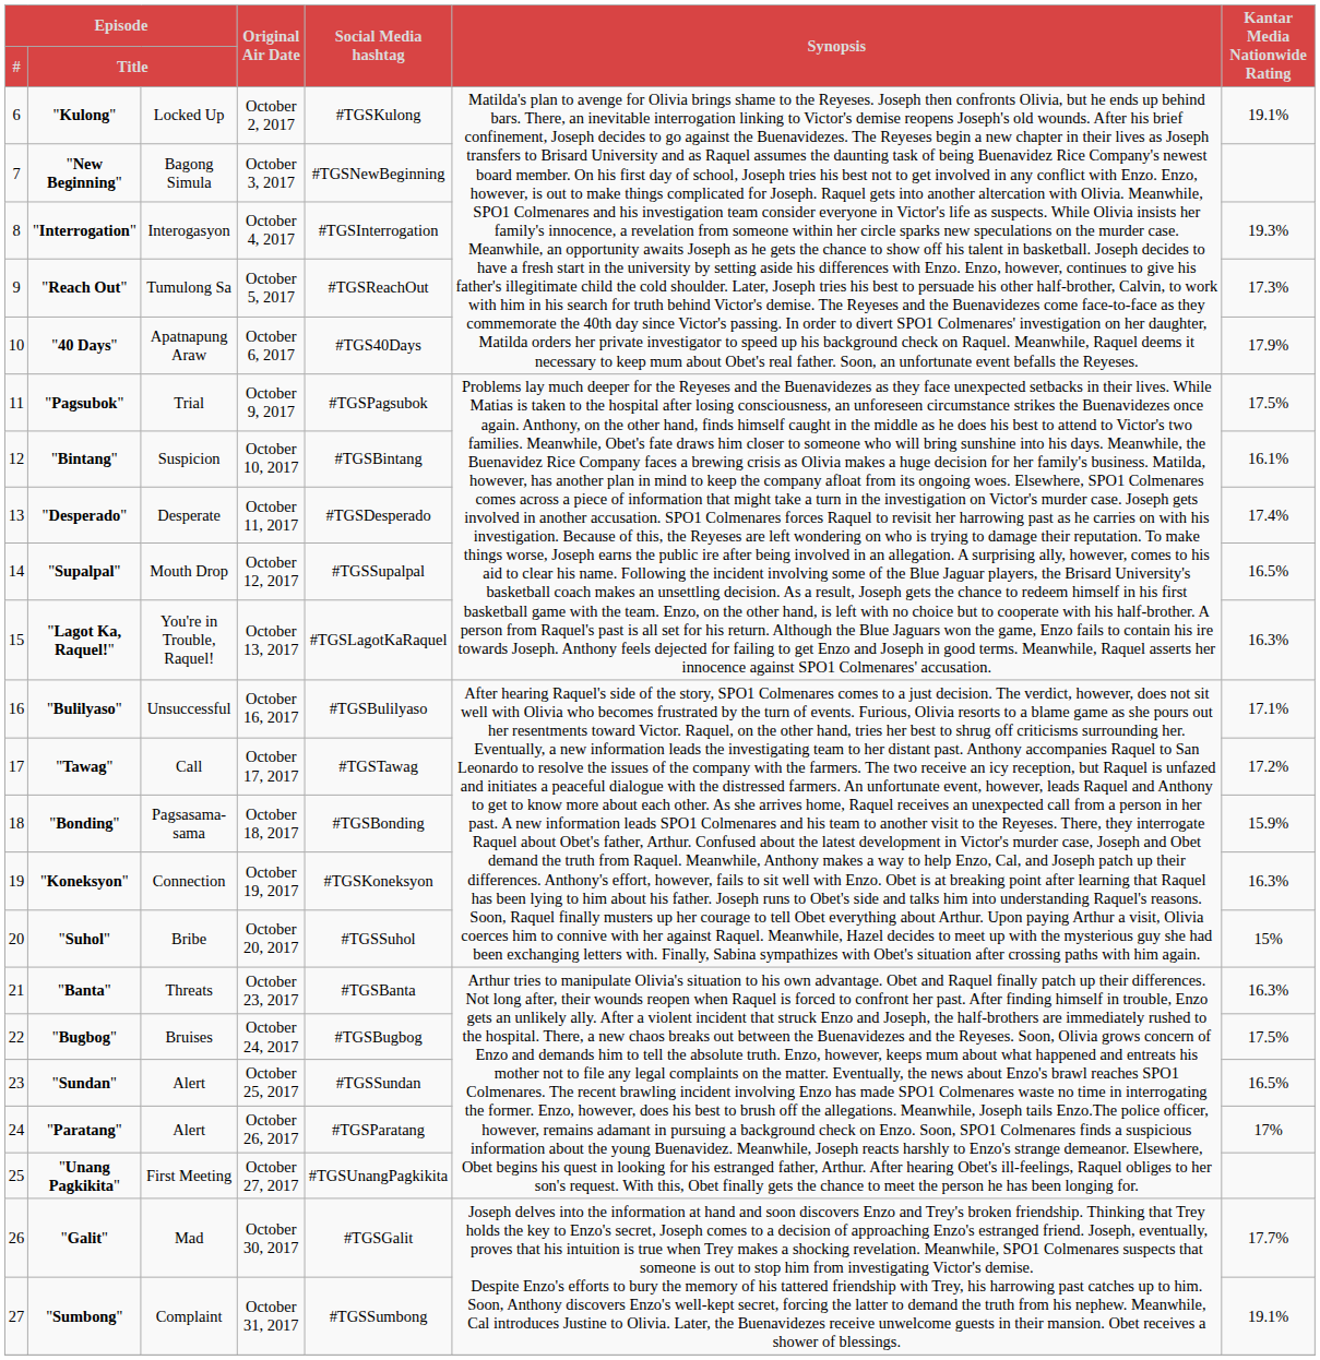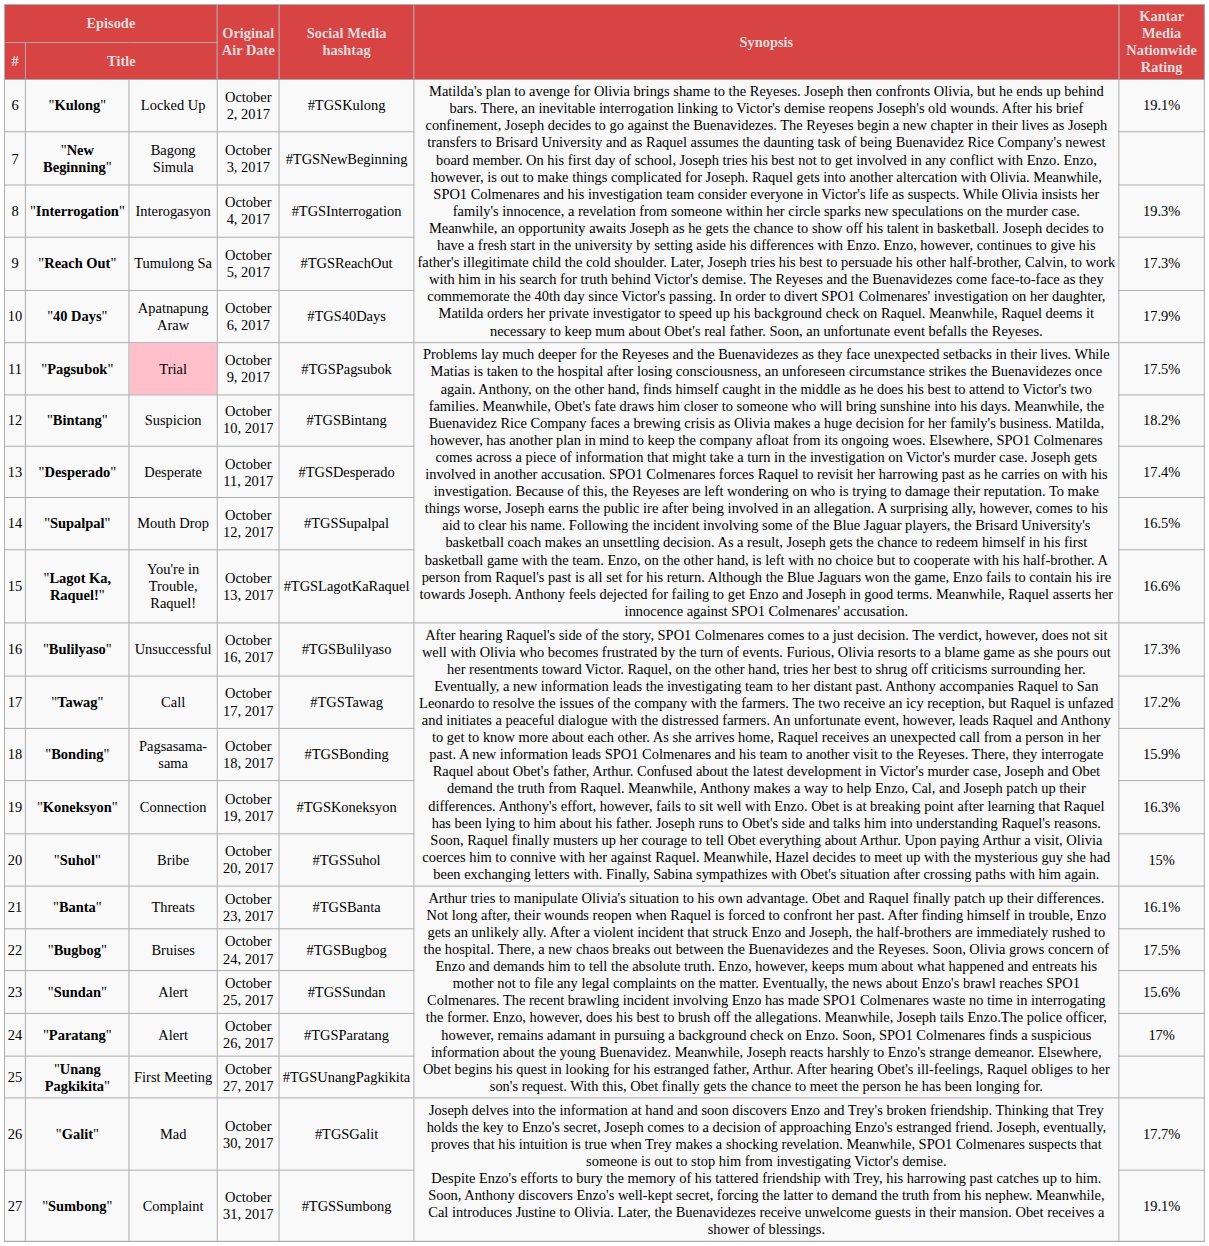 <table class="wikitable" style="text-align:center; font-size:95%; line-height:18px;"  width="100%">
 <tr>
 <th style="background-color:#d84444; color:#dbdbdb;" colspan="3">Episode</th>
 <th style="background-color:#d84444; color:#dbdbdb;" rowspan="2">Original Air Date</th>
 <th style="background-color:#d84444; color:#dbdbdb;" rowspan="2">Social Media hashtag</th>
 <th style="background-color:#d84444; color:#dbdbdb;" rowspan="2">Synopsis</th>
 <th style="background-color:#d84444; color:#dbdbdb;" colspan="2" rowspan="2">Kantar Media Nationwide Rating</th>
 </tr>
 <tr>
 <th style="background-color:#d84444; color:#dbdbdb;">#</th>
 <th style="background-color:#d84444; color:#dbdbdb;" colspan="2">Title</th>
 </tr>
 <tr>
 <td>6</td>
 <td>"<span><strong>Kulong</strong></span>"</td>
 <td>Locked Up</td>
 <td>October 2, 2017</td>
 <td>#TGSKulong</td>
 <td rowspan="5">Matilda's plan to avenge for Olivia brings shame to the Reyeses. Joseph then confronts Olivia, but he ends up behind bars. There, an inevitable interrogation linking to Victor's demise reopens Joseph's old wounds. After his brief confinement, Joseph decides to go against the Buenavidezes. The Reyeses begin a new chapter in their lives as Joseph transfers to Brisard University and as Raquel assumes the daunting task of being Buenavidez Rice Company's newest board member. On his first day of school, Joseph tries his best not to get involved in any conflict with Enzo. Enzo, however, is out to make things complicated for Joseph. Raquel gets into another altercation with Olivia. Meanwhile, SPO1 Colmenares and his investigation team consider everyone in Victor's life as suspects. While Olivia insists her family's innocence, a revelation from someone within her circle sparks new speculations on the murder case. Meanwhile, an opportunity awaits Joseph as he gets the chance to show off his talent in basketball. Joseph decides to have a fresh start in the university by setting aside his differences with Enzo. Enzo, however, continues to give his father's illegitimate child the cold shoulder. Later, Joseph tries his best to persuade his other half-brother, Calvin, to work with him in his search for truth behind Victor's demise. The Reyeses and the Buenavidezes come face-to-face as they commemorate the 40th day since Victor's passing. In order to divert SPO1 Colmenares' investigation on her daughter, Matilda orders her private investigator to speed up his background check on Raquel. Meanwhile, Raquel deems it necessary to keep mum about Obet's real father. Soon, an unfortunate event befalls the Reyeses.</td>
 <td>19.1%</td>
 </tr>
 <tr>
 <td>7</td>
 <td>"<span><strong>New Beginning</strong></span>"</td>
 <td>Bagong Simula</td>
 <td>October 3, 2017</td>
 <td>#TGSNewBeginning</td>
 <td></td>
 </tr>
 <tr>
 <td>8</td>
 <td>"<span><strong>Interrogation</strong></span>"</td>
 <td>Interogasyon</td>
 <td>October 4, 2017</td>
 <td>#TGSInterrogation</td>
 <td>19.3%</td>
 </tr>
 <tr>
 <td>9</td>
 <td>"<span><strong>Reach Out</strong></span>"</td>
 <td>Tumulong Sa</td>
 <td>October 5, 2017</td>
 <td>#TGSReachOut</td>
 <td>17.3%</td>
 </tr>
 <tr>
 <td>10</td>
 <td>"<span><strong>40 Days</strong></span>"</td>
 <td>Apatnapung Araw</td>
 <td>October 6, 2017</td>
 <td>#TGS40Days</td>
 <td>17.9%</td>
 </tr>
 <tr>
 <td>11</td>
 <td>"<span><strong>Pagsubok</strong></span>"</td>
-<td>Trial</td>
+<td style="background: pink;">Trial</td>
 <td>October 9, 2017</td>
 <td>#TGSPagsubok</td>
 <td rowspan="5">Problems lay much deeper for the Reyeses and the Buenavidezes as they face unexpected setbacks in their lives. While Matias is taken to the hospital after losing consciousness, an unforeseen circumstance strikes the Buenavidezes once again. Anthony, on the other hand, finds himself caught in the middle as he does his best to attend to Victor's two families. Meanwhile, Obet's fate draws him closer to someone who will bring sunshine into his days. Meanwhile, the Buenavidez Rice Company faces a brewing crisis as Olivia makes a huge decision for her family's business. Matilda, however, has another plan in mind to keep the company afloat from its ongoing woes. Elsewhere, SPO1 Colmenares comes across a piece of information that might take a turn in the investigation on Victor's murder case. Joseph gets involved in another accusation. SPO1 Colmenares forces Raquel to revisit her harrowing past as he carries on with his investigation. Because of this, the Reyeses are left wondering on who is trying to damage their reputation. To make things worse, Joseph earns the public ire after being involved in an allegation. A surprising ally, however, comes to his aid to clear his name. Following the incident involving some of the Blue Jaguar players, the Brisard University's basketball coach makes an unsettling decision. As a result, Joseph gets the chance to redeem himself in his first basketball game with the team. Enzo, on the other hand, is left with no choice but to cooperate with his half-brother. A person from Raquel's past is all set for his return. Although the Blue Jaguars won the game, Enzo fails to contain his ire towards Joseph. Anthony feels dejected for failing to get Enzo and Joseph in good terms. Meanwhile, Raquel asserts her innocence against SPO1 Colmenares' accusation.</td>
 <td>17.5%</td>
 </tr>
 <tr>
 <td>12</td>
 <td>"<span><strong>Bintang</strong></span>"</td>
 <td>Suspicion</td>
 <td>October 10, 2017</td>
 <td>#TGSBintang</td>
-<td>16.1%</td>
+<td>18.2%</td>
 </tr>
 <tr>
 <td>13</td>
 <td>"<span><strong>Desperado</strong></span>"</td>
 <td>Desperate</td>
 <td>October 11, 2017</td>
 <td>#TGSDesperado</td>
 <td>17.4%</td>
 </tr>
 <tr>
 <td>14</td>
 <td>"<span><strong>Supalpal</strong></span>"</td>
 <td>Mouth Drop</td>
 <td>October 12, 2017</td>
 <td>#TGSSupalpal</td>
 <td>16.5%</td>
 </tr>
 <tr>
 <td>15</td>
 <td>"<span><strong>Lagot Ka, Raquel!</strong></span>"</td>
 <td>You're in Trouble, Raquel!</td>
 <td>October 13, 2017</td>
 <td>#TGSLagotKaRaquel</td>
-<td>16.3%</td>
+<td>16.6%</td>
 </tr>
 <tr>
 <td>16</td>
 <td>"<span><strong>Bulilyaso</strong></span>"</td>
 <td>Unsuccessful</td>
 <td>October 16, 2017</td>
 <td>#TGSBulilyaso</td>
 <td rowspan="5">After hearing Raquel's side of the story, SPO1 Colmenares comes to a just decision. The verdict, however, does not sit well with Olivia who becomes frustrated by the turn of events. Furious, Olivia resorts to a blame game as she pours out her resentments toward Victor. Raquel, on the other hand, tries her best to shrug off criticisms surrounding her. Eventually, a new information leads the investigating team to her distant past. Anthony accompanies Raquel to San Leonardo to resolve the issues of the company with the farmers. The two receive an icy reception, but Raquel is unfazed and initiates a peaceful dialogue with the distressed farmers. An unfortunate event, however, leads Raquel and Anthony to get to know more about each other. As she arrives home, Raquel receives an unexpected call from a person in her past. A new information leads SPO1 Colmenares and his team to another visit to the Reyeses. There, they interrogate Raquel about Obet's father, Arthur. Confused about the latest development in Victor's murder case, Joseph and Obet demand the truth from Raquel. Meanwhile, Anthony makes a way to help Enzo, Cal, and Joseph patch up their differences. Anthony's effort, however, fails to sit well with Enzo. Obet is at breaking point after learning that Raquel has been lying to him about his father. Joseph runs to Obet's side and talks him into understanding Raquel's reasons. Soon, Raquel finally musters up her courage to tell Obet everything about Arthur. Upon paying Arthur a visit, Olivia coerces him to connive with her against Raquel. Meanwhile, Hazel decides to meet up with the mysterious guy she had been exchanging letters with. Finally, Sabina sympathizes with Obet's situation after crossing paths with him again.</td>
-<td>17.1%</td>
+<td>17.3%</td>
 </tr>
 <tr>
 <td>17</td>
 <td>"<span><strong>Tawag</strong></span>"</td>
 <td>Call</td>
 <td>October 17, 2017</td>
 <td>#TGSTawag</td>
 <td>17.2%</td>
 </tr>
 <tr>
 <td>18</td>
 <td>"<span><strong>Bonding</strong></span>"</td>
 <td>Pagsasama-sama</td>
 <td>October 18, 2017</td>
 <td>#TGSBonding</td>
 <td>15.9%</td>
 </tr>
 <tr>
 <td>19</td>
 <td>"<span><strong>Koneksyon</strong></span>"</td>
 <td>Connection</td>
 <td>October 19, 2017</td>
 <td>#TGSKoneksyon</td>
 <td>16.3%</td>
 </tr>
 <tr>
 <td>20</td>
 <td>"<span><strong>Suhol</strong></span>"</td>
 <td>Bribe</td>
 <td>October 20, 2017</td>
 <td>#TGSSuhol</td>
 <td>15%</td>
 </tr>
 <tr>
 <td>21</td>
 <td>"<span><strong>Banta</strong></span>"</td>
 <td>Threats</td>
 <td>October 23, 2017</td>
 <td>#TGSBanta</td>
 <td rowspan="5">Arthur tries to manipulate Olivia's situation to his own advantage. Obet and Raquel finally patch up their differences. Not long after, their wounds reopen when Raquel is forced to confront her past. After finding himself in trouble, Enzo gets an unlikely ally. After a violent incident that struck Enzo and Joseph, the half-brothers are immediately rushed to the hospital. There, a new chaos breaks out between the Buenavidezes and the Reyeses. Soon, Olivia grows concern of Enzo and demands him to tell the absolute truth. Enzo, however, keeps mum about what happened and entreats his mother not to file any legal complaints on the matter. Eventually, the news about Enzo's brawl reaches SPO1 Colmenares. The recent brawling incident involving Enzo has made SPO1 Colmenares waste no time in interrogating the former. Enzo, however, does his best to brush off the allegations. Meanwhile, Joseph tails Enzo.The police officer, however, remains adamant in pursuing a background check on Enzo. Soon, SPO1 Colmenares finds a suspicious information about the young Buenavidez. Meanwhile, Joseph reacts harshly to Enzo's strange demeanor. Elsewhere, Obet begins his quest in looking for his estranged father, Arthur. After hearing Obet's ill-feelings, Raquel obliges to her son's request. With this, Obet finally gets the chance to meet the person he has been longing for.</td>
-<td>16.3%</td>
+<td>16.1%</td>
 </tr>
 <tr>
 <td>22</td>
 <td>"<span><strong>Bugbog</strong></span>"</td>
 <td>Bruises</td>
 <td>October 24, 2017</td>
 <td>#TGSBugbog</td>
 <td>17.5%</td>
 </tr>
 <tr>
 <td>23</td>
 <td>"<span><strong>Sundan</strong></span>"</td>
 <td>Alert</td>
 <td>October 25, 2017</td>
 <td>#TGSSundan</td>
-<td>16.5%</td>
+<td>15.6%</td>
 </tr>
 <tr>
 <td>24</td>
 <td>"<span><strong>Paratang</strong></span>"</td>
 <td>Alert</td>
 <td>October 26, 2017</td>
 <td>#TGSParatang</td>
 <td>17%</td>
 </tr>
 <tr>
 <td>25</td>
 <td>"<span><strong>Unang Pagkikita</strong></span>"</td>
 <td>First Meeting</td>
 <td>October 27, 2017</td>
 <td>#TGSUnangPagkikita</td>
 <td></td>
 </tr>
 <tr>
 <td>26</td>
 <td>"<span><strong>Galit</strong></span>"</td>
 <td>Mad</td>
 <td>October 30, 2017</td>
 <td>#TGSGalit</td>
 <td rowspan="2">Joseph delves into the information at hand and soon discovers Enzo and Trey's broken friendship. Thinking that Trey holds the key to Enzo's secret, Joseph comes to a decision of approaching Enzo's estranged friend. Joseph, eventually, proves that his intuition is true when Trey makes a shocking revelation. Meanwhile, SPO1 Colmenares suspects that someone is out to stop him from investigating Victor's demise.<br>Despite Enzo's efforts to bury the memory of his tattered friendship with Trey, his harrowing past catches up to him. Soon, Anthony discovers Enzo's well-kept secret, forcing the latter to demand the truth from his nephew. Meanwhile, Cal introduces Justine to Olivia. Later, the Buenavidezes receive unwelcome guests in their mansion. Obet receives a shower of blessings.</td>
 <td>17.7%</td>
 </tr>
 <tr>
 <td>27</td>
 <td>"<span><strong>Sumbong</strong></span>"</td>
 <td>Complaint</td>
 <td>October 31, 2017</td>
 <td>#TGSSumbong</td>
 <td>19.1%</td>
 </tr>
 <tr>
 </tr>
 </table>
